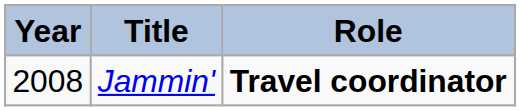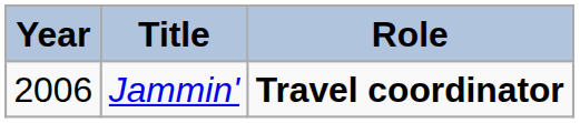 <table class="wikitable" style="font-size:95%;">
 <tr>
 <th style="background:#B0C4DE;">Year</th>
 <th style="background:#B0C4DE;">Title</th>
 <th style="background:#B0C4DE;">Role</th>
 </tr>
 <tr>
-<td>2008</td>
+<td>2006</td>
 <td><em><a href='#'>Jammin'</a></em></td>
 <td><strong>Travel coordinator</strong></td>
 </tr>
 </table>
